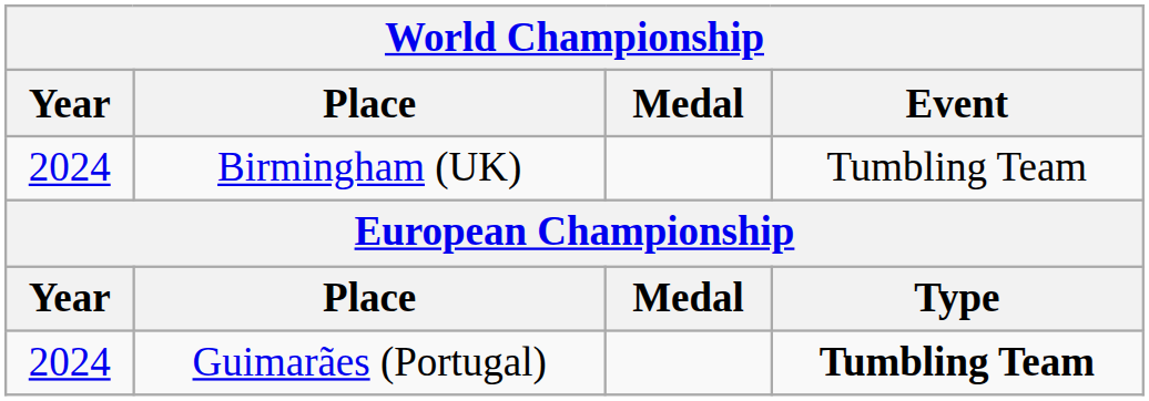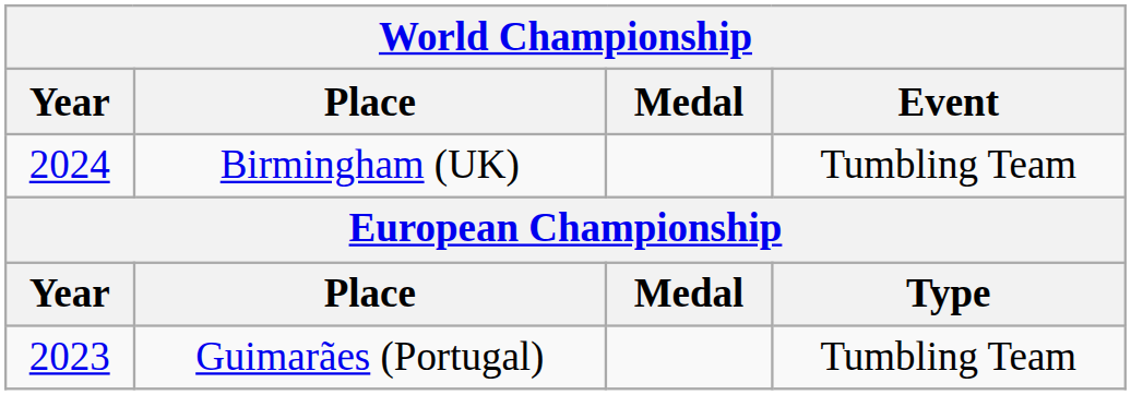 <table class="wikitable center col2izq" style="text-align:center;width:445px;">
 <tr>
 <th colspan="4"><a href='#'>World Championship</a></th>
 </tr>
 <tr>
 <th>Year</th>
 <th>Place</th>
 <th>Medal</th>
 <th>Event</th>
 </tr>
 <tr>
 <td><a href='#'>2024</a></td>
 <td><a href='#'>Birmingham</a> (UK)</td>
 <td></td>
 <td>Tumbling Team</td>
 </tr>
 <tr>
 <th colspan="4"><a href='#'>European Championship</a></th>
 </tr>
 <tr>
 <th>Year</th>
 <th>Place</th>
 <th>Medal</th>
 <th>Type</th>
 </tr>
 <tr>
-<td><a href='#'>2024</a></td>
+<td><a href='#'>2023</a></td>
 <td><a href='#'>Guimarães</a> (Portugal)</td>
 <td></td>
-<td><strong>Tumbling Team</strong></td>
+<td>Tumbling Team</td>
 </tr>
 </table>
